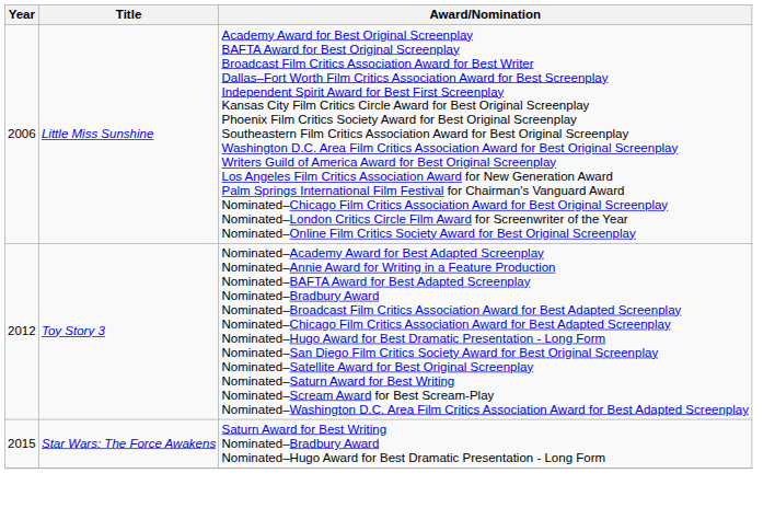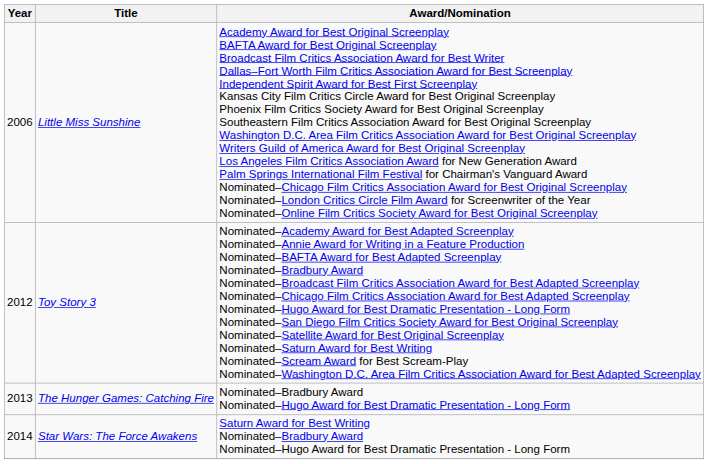 <table class="wikitable">
 <tr>
 <th>Year</th>
 <th>Title</th>
 <th>Award/Nomination</th>
 </tr>
 <tr>
 <td>2006</td>
 <td><em><a href='#'>Little Miss Sunshine</a></em></td>
 <td><a href='#'>Academy Award for Best Original Screenplay</a><br><a href='#'>BAFTA Award for Best Original Screenplay</a><br><a href='#'>Broadcast Film Critics Association Award for Best Writer</a><br><a href='#'>Dallas–Fort Worth Film Critics Association Award for Best Screenplay</a><br><a href='#'>Independent Spirit Award for Best First Screenplay</a><br>Kansas City Film Critics Circle Award for Best Original Screenplay<br>Phoenix Film Critics Society Award for Best Original Screenplay<br>Southeastern Film Critics Association Award for Best Original Screenplay<br><a href='#'>Washington D.C. Area Film Critics Association Award for Best Original Screenplay</a><br><a href='#'>Writers Guild of America Award for Best Original Screenplay</a><br><a href='#'>Los Angeles Film Critics Association Award</a> for New Generation Award<br><a href='#'>Palm Springs International Film Festival</a> for Chairman's Vanguard Award<br>Nominated–<a href='#'>Chicago Film Critics Association Award for Best Original Screenplay</a><br>Nominated–<a href='#'>London Critics Circle Film Award</a> for Screenwriter of the Year<br>Nominated–<a href='#'>Online Film Critics Society Award for Best Original Screenplay</a></td>
 </tr>
 <tr>
 <td>2012</td>
 <td><em><a href='#'>Toy Story 3</a></em></td>
 <td>Nominated–<a href='#'>Academy Award for Best Adapted Screenplay</a><br>Nominated–<a href='#'>Annie Award for Writing in a Feature Production</a><br>Nominated–<a href='#'>BAFTA Award for Best Adapted Screenplay</a><br>Nominated–<a href='#'>Bradbury Award</a><br>Nominated–<a href='#'>Broadcast Film Critics Association Award for Best Adapted Screenplay</a><br>Nominated–<a href='#'>Chicago Film Critics Association Award for Best Adapted Screenplay</a><br>Nominated–<a href='#'>Hugo Award for Best Dramatic Presentation - Long Form</a><br>Nominated–<a href='#'>San Diego Film Critics Society Award for Best Original Screenplay</a><br>Nominated–<a href='#'>Satellite Award for Best Original Screenplay</a><br>Nominated–<a href='#'>Saturn Award for Best Writing</a><br>Nominated–<a href='#'>Scream Award</a> for Best Scream-Play<br>Nominated–<a href='#'>Washington D.C. Area Film Critics Association Award for Best Adapted Screenplay</a></td>
 </tr>
 <tr>
-<td>2015</td>
+<td>2013</td>
+<td><em><a href='#'>The Hunger Games: Catching Fire</a></em></td>
+<td>Nominated–Bradbury Award<br>Nominated–<a href='#'>Hugo Award for Best Dramatic Presentation - Long Form</a></td>
+</tr>
+<tr>
+<td>2014</td>
 <td><em><a href='#'>Star Wars: The Force Awakens</a></em></td>
 <td><a href='#'>Saturn Award for Best Writing</a><br>Nominated–<a href='#'>Bradbury Award</a><br>Nominated–Hugo Award for Best Dramatic Presentation - Long Form</td>
 </tr>
 <tr>
 </tr>
 </table>
